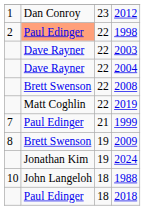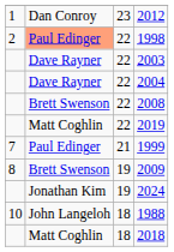 <table class="wikitable">
 <tr>
 </tr>
 <tr>
 <td>1</td>
 <td>Dan Conroy</td>
 <td>23</td>
 <td><a href='#'>2012</a></td>
 </tr>
 <tr>
 <td>2</td>
 <td style="background: lightsalmon;"><a href='#'>Paul Edinger</a></td>
 <td>22</td>
 <td><a href='#'>1998</a></td>
 </tr>
 <tr>
 <td></td>
 <td><a href='#'>Dave Rayner</a></td>
 <td>22</td>
 <td><a href='#'>2003</a></td>
 </tr>
 <tr>
 <td></td>
 <td><a href='#'>Dave Rayner</a></td>
 <td>22</td>
 <td><a href='#'>2004</a></td>
 </tr>
 <tr>
 <td></td>
 <td><a href='#'>Brett Swenson</a></td>
 <td>22</td>
 <td><a href='#'>2008</a></td>
 </tr>
 <tr>
 <td></td>
 <td>Matt Coghlin</td>
 <td>22</td>
 <td><a href='#'>2019</a></td>
 </tr>
 <tr>
 <td>7</td>
 <td><a href='#'>Paul Edinger</a></td>
 <td>21</td>
 <td><a href='#'>1999</a></td>
 </tr>
 <tr>
 <td>8</td>
 <td><a href='#'>Brett Swenson</a></td>
 <td>19</td>
 <td><a href='#'>2009</a></td>
 </tr>
 <tr>
 <td></td>
 <td>Jonathan Kim</td>
 <td>19</td>
 <td><a href='#'>2024</a></td>
 </tr>
 <tr>
 <td>10</td>
 <td>John Langeloh</td>
 <td>18</td>
 <td><a href='#'>1988</a></td>
 </tr>
 <tr>
 <td></td>
-<td><a href='#'>Paul Edinger</a></td>
+<td>Matt Coghlin</td>
 <td>18</td>
 <td><a href='#'>2018</a></td>
 </tr>
 </table>
